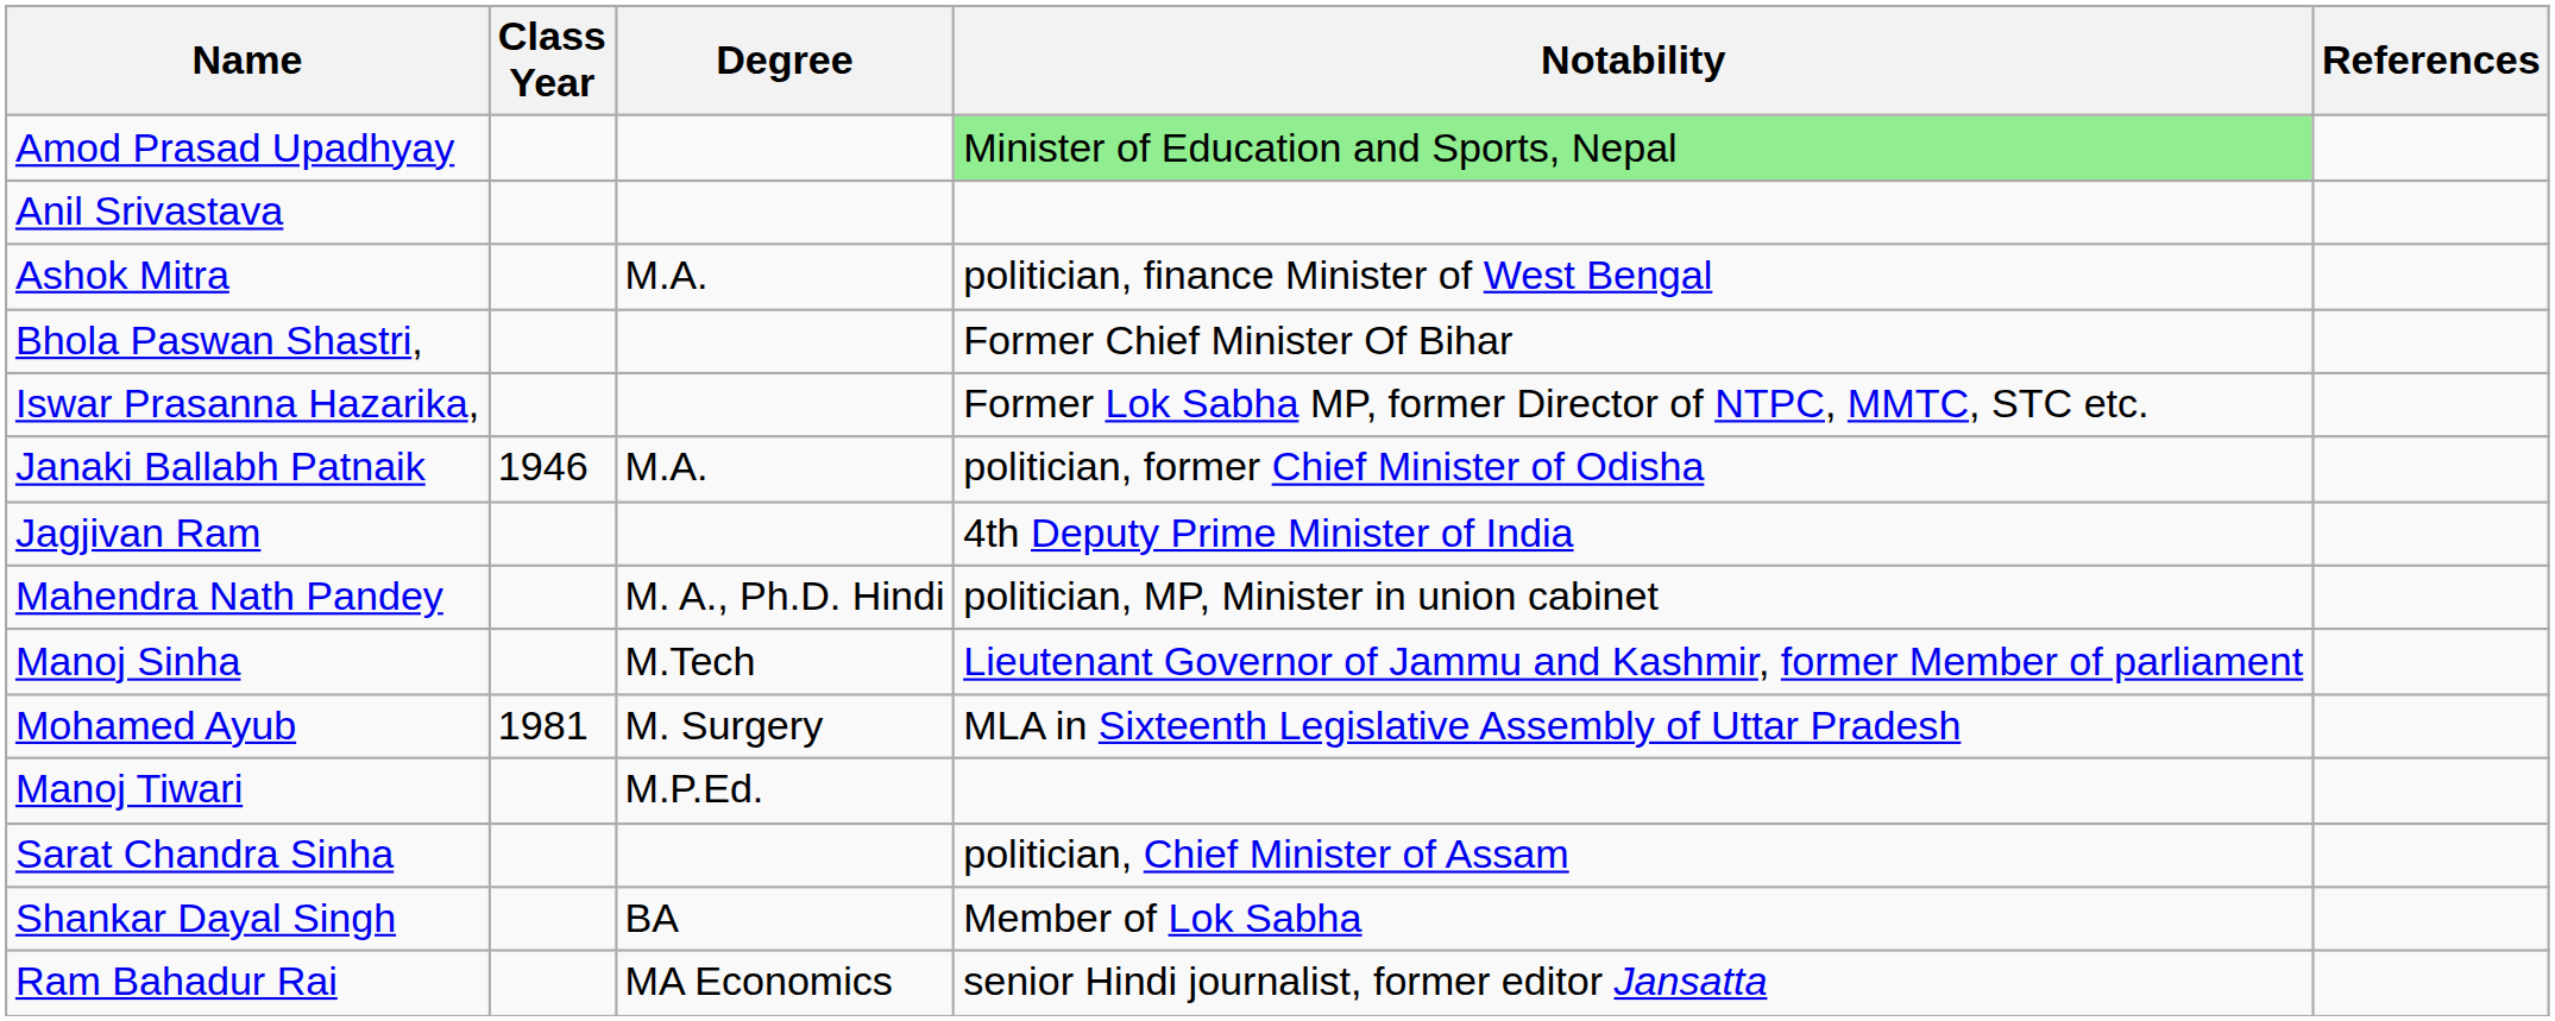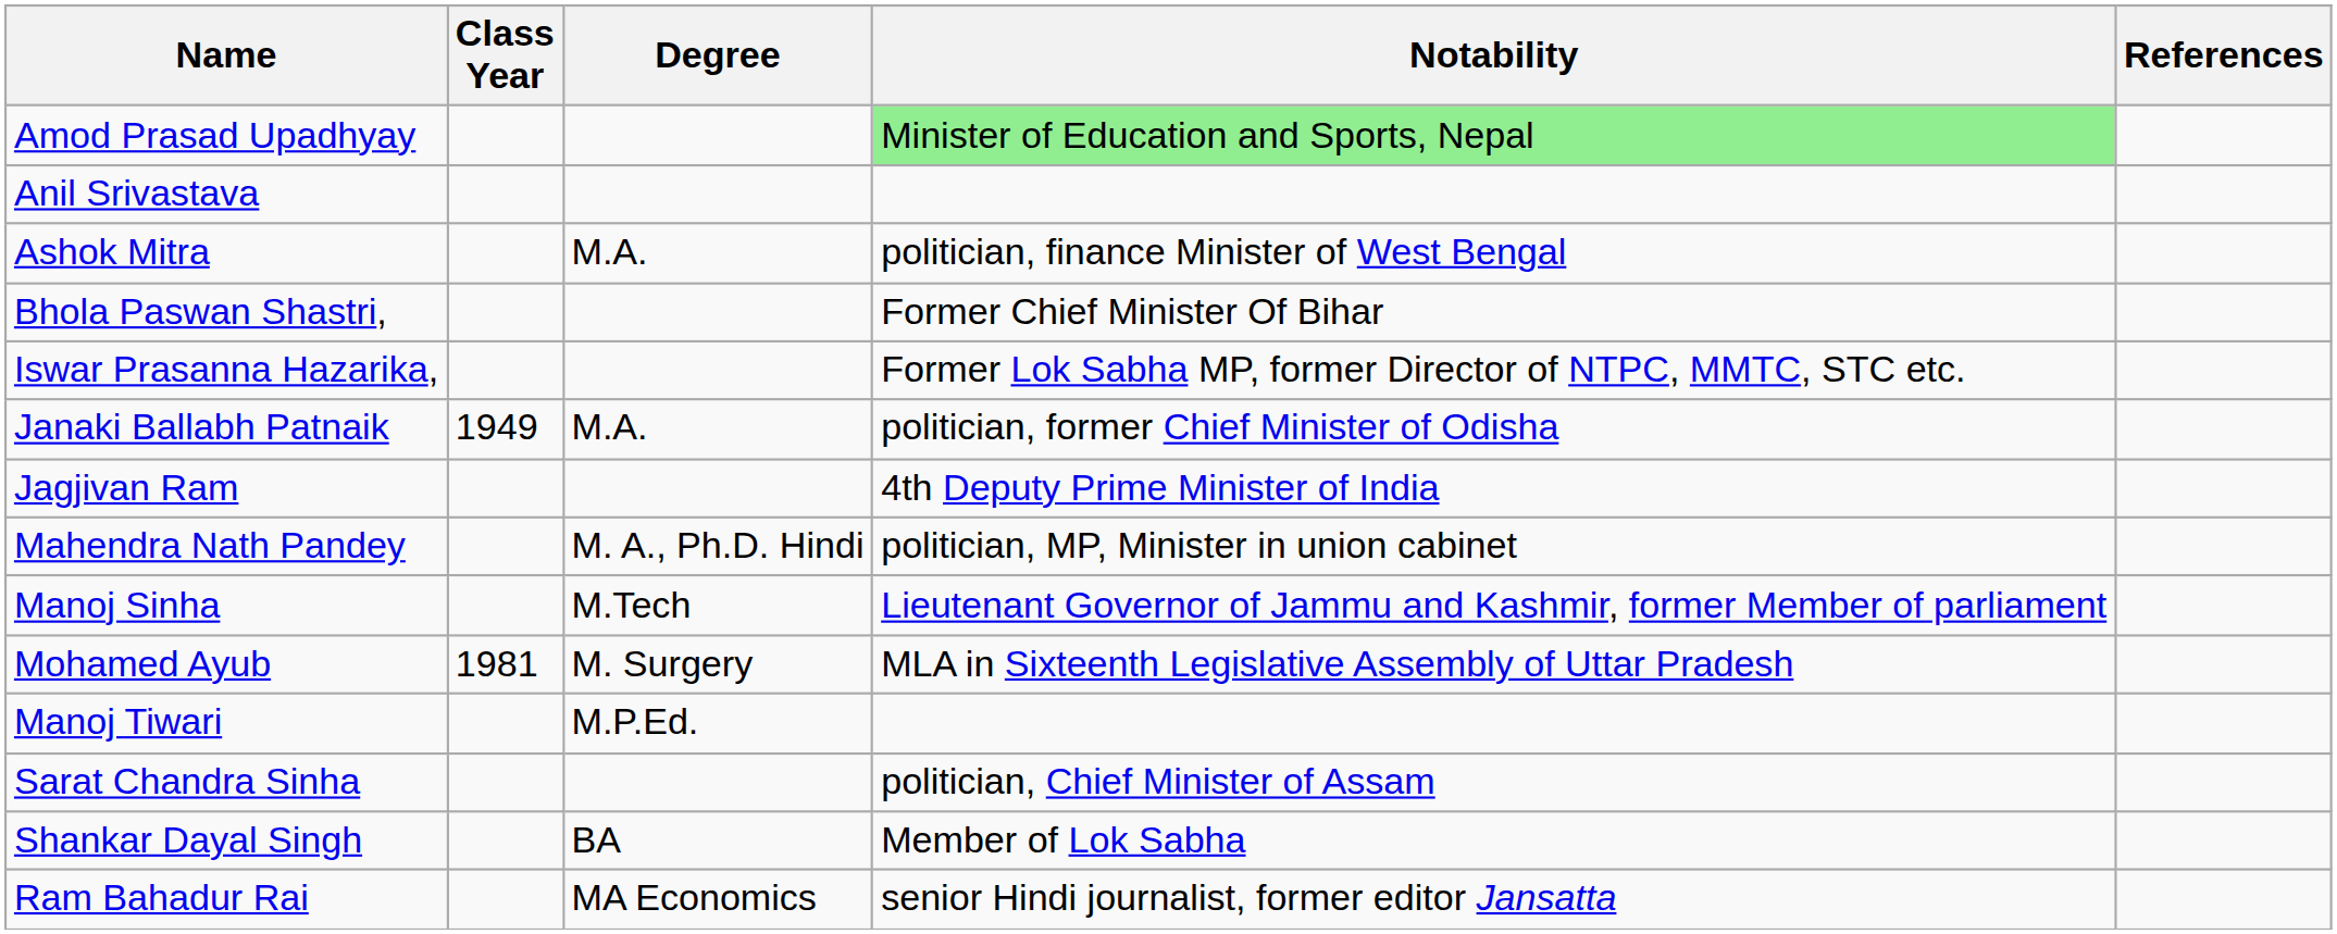 <table class="wikitable">
 <tr>
 <th>Name</th>
 <th>Class<br>Year</th>
 <th>Degree</th>
 <th>Notability</th>
 <th>References</th>
 </tr>
 <tr>
 <td><a href='#'>Amod Prasad Upadhyay</a></td>
 <td></td>
 <td></td>
 <td style="background: lightgreen;">Minister of Education and Sports, Nepal</td>
 <td></td>
 </tr>
 <tr>
 <td><a href='#'>Anil Srivastava</a></td>
 <td></td>
 <td></td>
 <td></td>
 <td></td>
 </tr>
 <tr>
 <td><a href='#'>Ashok Mitra</a></td>
 <td></td>
 <td>M.A.</td>
 <td>politician, finance Minister of <a href='#'>West Bengal</a></td>
 <td></td>
 </tr>
 <tr>
 <td><a href='#'>Bhola Paswan Shastri</a>,</td>
 <td></td>
 <td></td>
 <td>Former Chief Minister Of Bihar</td>
 <td></td>
 </tr>
 <tr>
 <td><a href='#'>Iswar Prasanna Hazarika</a>,</td>
 <td></td>
 <td></td>
 <td>Former <a href='#'>Lok Sabha</a> MP, former Director of <a href='#'>NTPC</a>, <a href='#'>MMTC</a>, STC etc.</td>
 <td></td>
 </tr>
 <tr>
 <td><a href='#'>Janaki Ballabh Patnaik</a></td>
-<td>1946</td>
+<td>1949</td>
 <td>M.A.</td>
 <td>politician, former <a href='#'>Chief Minister of Odisha</a></td>
 <td></td>
 </tr>
 <tr>
 <td><a href='#'>Jagjivan Ram</a></td>
 <td></td>
 <td></td>
 <td>4th <a href='#'>Deputy Prime Minister of India</a></td>
 <td></td>
 </tr>
 <tr>
 <td><a href='#'>Mahendra Nath Pandey</a></td>
 <td></td>
 <td>M. A., Ph.D. Hindi</td>
 <td>politician, MP, Minister in union cabinet</td>
 <td></td>
 </tr>
 <tr>
 <td><a href='#'>Manoj Sinha</a></td>
 <td></td>
 <td>M.Tech</td>
 <td><a href='#'>Lieutenant Governor of Jammu and Kashmir</a>, <a href='#'>former Member of parliament</a></td>
 <td></td>
 </tr>
 <tr>
 <td><a href='#'>Mohamed Ayub</a></td>
 <td>1981</td>
 <td>M. Surgery</td>
 <td>MLA in <a href='#'>Sixteenth Legislative Assembly of Uttar Pradesh</a></td>
 <td></td>
 </tr>
 <tr>
 <td><a href='#'>Manoj Tiwari</a></td>
 <td></td>
 <td>M.P.Ed.</td>
 <td></td>
 <td></td>
 </tr>
 <tr>
 <td><a href='#'>Sarat Chandra Sinha</a></td>
 <td></td>
 <td></td>
 <td>politician, <a href='#'>Chief Minister of Assam</a></td>
 <td></td>
 </tr>
 <tr>
 <td><a href='#'>Shankar Dayal Singh</a></td>
 <td></td>
 <td>BA</td>
 <td>Member of <a href='#'>Lok Sabha</a></td>
 <td></td>
 </tr>
 <tr>
 <td><a href='#'>Ram Bahadur Rai</a></td>
 <td></td>
 <td>MA Economics</td>
 <td>senior Hindi journalist, former editor <em><a href='#'>Jansatta</a></em></td>
 <td></td>
 </tr>
 </table>
